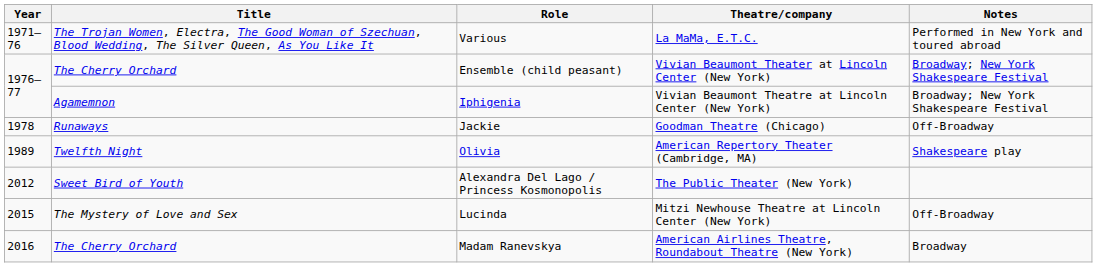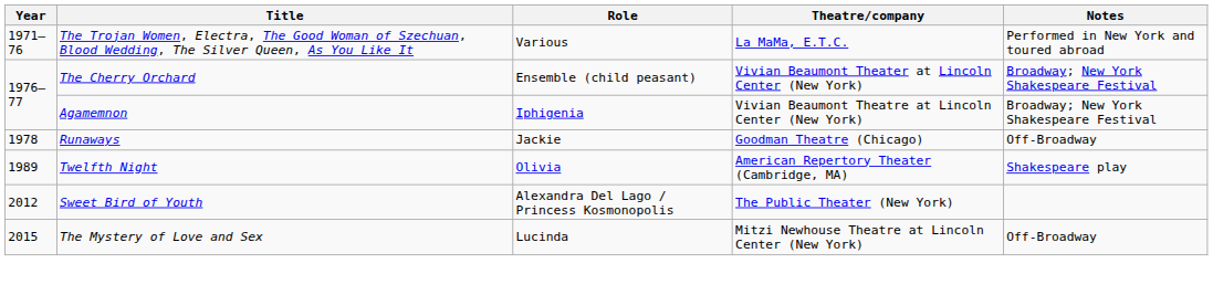 <table class = "wikitable sortable">
 <tr>
 <th>Year</th>
 <th>Title</th>
 <th>Role</th>
 <th>Theatre/company</th>
 <th>Notes</th>
 </tr>
 <tr>
 <td>1971–76</td>
 <td><em><a href='#'>The Trojan Women</a></em>, <em>Electra</em>, <em><a href='#'>The Good Woman of Szechuan</a></em>, <em><a href='#'>Blood Wedding</a></em>, <em>The Silver Queen</em>, <em><a href='#'>As You Like It</a></em></td>
 <td>Various</td>
 <td><a href='#'>La MaMa, E.T.C.</a></td>
 <td>Performed in New York and toured abroad</td>
 </tr>
 <tr>
 <td rowspan="2">1976–77</td>
 <td><em><a href='#'>The Cherry Orchard</a></em></td>
 <td>Ensemble (child peasant)</td>
 <td><a href='#'>Vivian Beaumont Theater</a> at <a href='#'>Lincoln Center</a> (New York)</td>
 <td><a href='#'>Broadway</a>; <a href='#'>New York Shakespeare Festival</a></td>
 </tr>
 <tr>
 <td><em><a href='#'>Agamemnon</a></em></td>
 <td><a href='#'>Iphigenia</a></td>
 <td>Vivian Beaumont Theatre at Lincoln Center (New York)</td>
 <td>Broadway; New York Shakespeare Festival</td>
 </tr>
 <tr>
 <td>1978</td>
 <td><em><a href='#'>Runaways</a></em></td>
 <td>Jackie</td>
 <td><a href='#'>Goodman Theatre</a> (Chicago)</td>
 <td>Off-Broadway</td>
 </tr>
 <tr>
 <td>1989</td>
 <td><em><a href='#'>Twelfth Night</a></em></td>
 <td><a href='#'>Olivia</a></td>
 <td><a href='#'>American Repertory Theater</a> (Cambridge, MA)</td>
 <td><a href='#'>Shakespeare</a> play</td>
 </tr>
 <tr>
 <td>2012</td>
 <td><em><a href='#'>Sweet Bird of Youth</a></em></td>
 <td>Alexandra Del Lago / Princess Kosmonopolis</td>
 <td><a href='#'>The Public Theater</a> (New York)</td>
 <td></td>
 </tr>
 <tr>
 <td>2015</td>
 <td><em>The Mystery of Love and Sex</em></td>
 <td>Lucinda</td>
 <td>Mitzi Newhouse Theatre at Lincoln Center (New York)</td>
 <td>Off-Broadway</td>
 </tr>
-<tr>
-<td>2016</td>
-<td><em><a href='#'>The Cherry Orchard</a></em></td>
-<td>Madam Ranevskya</td>
-<td><a href='#'>American Airlines Theatre</a>, <a href='#'>Roundabout Theatre</a> (New York)</td>
-<td>Broadway</td>
-</tr>
 </table>
